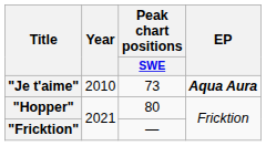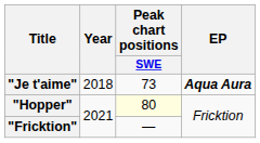 <table class="wikitable plainrowheaders" style="text-align:center">
 <tr>
 <th scope="col" rowspan="2">Title</th>
 <th scope="col" rowspan="2">Year</th>
 <th scope="col" colspan="1">Peak chart positions</th>
 <th scope="col" rowspan="2">EP</th>
 </tr>
 <tr>
 <th scope="col" style="width:3em;font-size:85%;"><a href='#'>SWE</a><br></th>
 </tr>
 <tr>
 <th scope="row">"Je t'aime" </th>
-<td>2010</td>
+<td>2018</td>
 <td>73</td>
 <td><strong><em>Aqua Aura</em></strong></td>
 </tr>
 <tr>
 <th scope="row">"Hopper" </th>
 <td rowspan="2">2021</td>
-<td>80<br></td>
+<td style="background: lightyellow;">80<br></td>
 <td rowspan="2"><em>Fricktion</em></td>
 </tr>
 <tr>
 <th scope="row">"Fricktion"</th>
 <td>—</td>
 </tr>
 </table>
